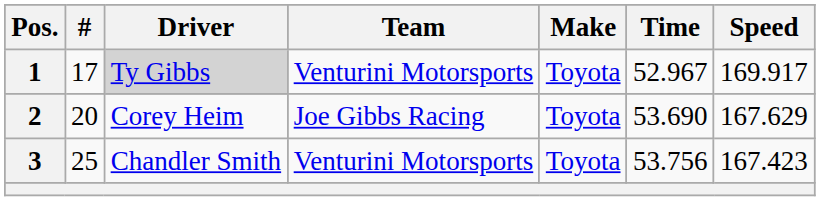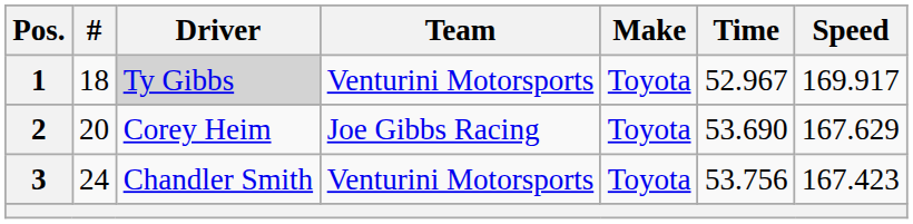 <table class="wikitable" style="font-size:95%">
 <tr>
 <th>Pos.</th>
 <th>#</th>
 <th>Driver</th>
 <th>Team</th>
 <th>Make</th>
 <th>Time</th>
 <th>Speed</th>
 </tr>
 <tr>
 <th>1</th>
-<td>17</td>
+<td>18</td>
 <td style="background: lightgrey;"><a href='#'>Ty Gibbs</a></td>
 <td><a href='#'>Venturini Motorsports</a></td>
 <td><a href='#'>Toyota</a></td>
 <td>52.967</td>
 <td>169.917</td>
 </tr>
 <tr>
 <th>2</th>
 <td>20</td>
 <td><a href='#'>Corey Heim</a></td>
 <td><a href='#'>Joe Gibbs Racing</a></td>
 <td><a href='#'>Toyota</a></td>
 <td>53.690</td>
 <td>167.629</td>
 </tr>
 <tr>
 <th>3</th>
-<td>25</td>
+<td>24</td>
 <td><a href='#'>Chandler Smith</a></td>
 <td><a href='#'>Venturini Motorsports</a></td>
 <td><a href='#'>Toyota</a></td>
 <td>53.756</td>
 <td>167.423</td>
 </tr>
 <tr>
 <th colspan="7"></th>
 </tr>
 </table>
